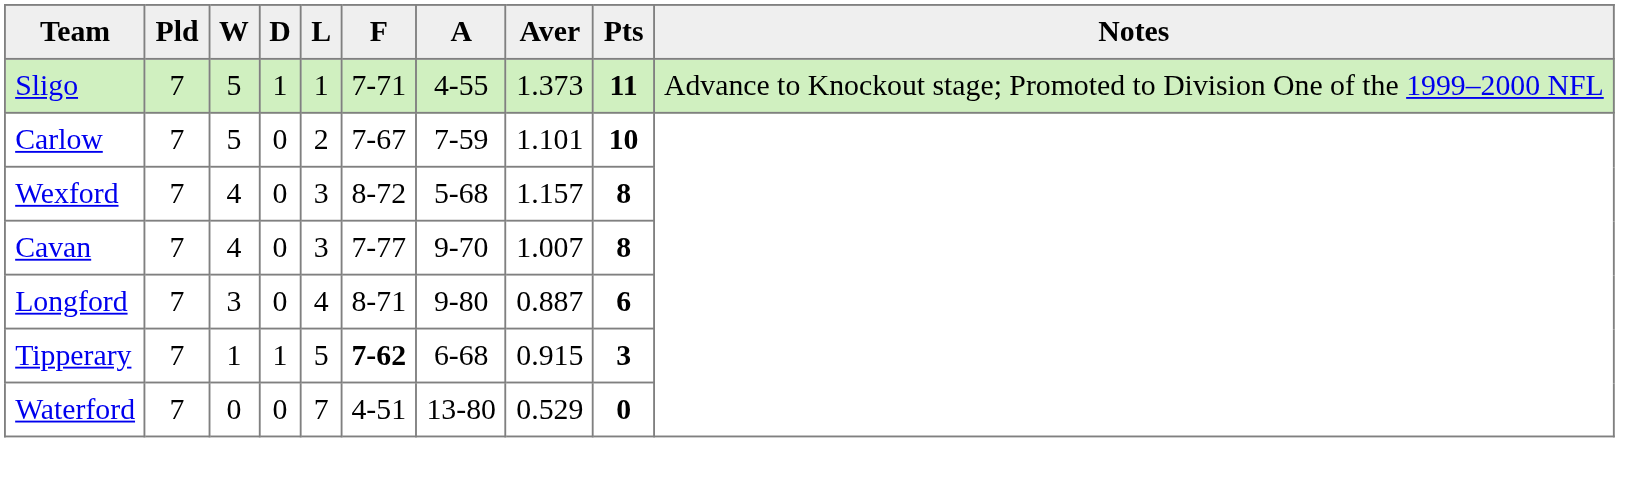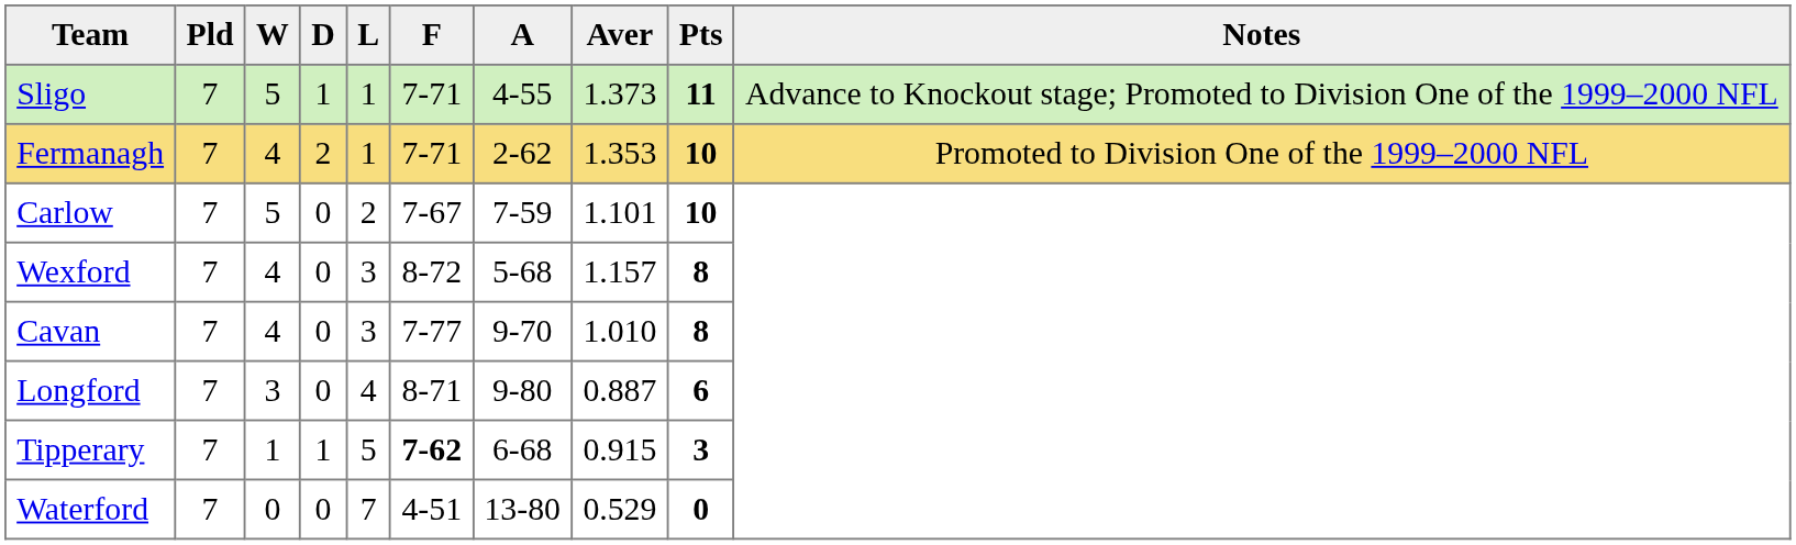 <table style=border-collapse:collapse border=1 cellspacing=0 cellpadding=5>
 <tr align=center bgcolor=#efefef>
 <th>Team</th>
 <th>Pld</th>
 <th>W</th>
 <th>D</th>
 <th>L</th>
 <th>F</th>
 <th>A</th>
 <th>Aver</th>
 <th>Pts</th>
 <th>Notes</th>
 </tr>
 <tr align=center style="background:#D0F0C0;">
 <td style="text-align:left;"><a href='#'>Sligo</a></td>
 <td>7</td>
 <td>5</td>
 <td>1</td>
 <td>1</td>
 <td>7-71</td>
 <td>4-55</td>
 <td>1.373</td>
 <td><strong>11</strong></td>
 <td rowspan=1>Advance to Knockout stage; Promoted to Division One of the <a href='#'>1999–2000 NFL</a></td>
+</tr>
+<tr align=center style="background:#F8DE7E;">
+<td style="text-align:left;"><a href='#'>Fermanagh</a></td>
+<td>7</td>
+<td>4</td>
+<td>2</td>
+<td>1</td>
+<td>7-71</td>
+<td>2-62</td>
+<td>1.353</td>
+<td><strong>10</strong></td>
+<td rowspan=1>Promoted to Division One of the <a href='#'>1999–2000 NFL</a></td>
 </tr>
 <tr align=center style="background:#FFFFFF;">
 <td style="text-align:left;"><a href='#'>Carlow</a></td>
 <td>7</td>
 <td>5</td>
 <td>0</td>
 <td>2</td>
 <td>7-67</td>
 <td>7-59</td>
 <td>1.101</td>
 <td><strong>10</strong></td>
 <td rowspan=6></td>
 </tr>
 <tr align=center style="background:#FFFFFF;">
 <td style="text-align:left;"><a href='#'>Wexford</a></td>
 <td>7</td>
 <td>4</td>
 <td>0</td>
 <td>3</td>
 <td>8-72</td>
 <td>5-68</td>
 <td>1.157</td>
 <td><strong>8</strong></td>
 </tr>
 <tr align=center style="background:#FFFFFF;">
 <td style="text-align:left;"><a href='#'>Cavan</a></td>
 <td>7</td>
 <td>4</td>
 <td>0</td>
 <td>3</td>
 <td>7-77</td>
 <td>9-70</td>
-<td>1.007</td>
+<td>1.010</td>
 <td><strong>8</strong></td>
 </tr>
 <tr align=center style="background:#FFFFFF;">
 <td style="text-align:left;"><a href='#'>Longford</a></td>
 <td>7</td>
 <td>3</td>
 <td>0</td>
 <td>4</td>
 <td>8-71</td>
 <td>9-80</td>
 <td>0.887</td>
 <td><strong>6</strong></td>
 </tr>
 <tr align=center style="background:#FFFFFF;">
 <td style="text-align:left;"><a href='#'>Tipperary</a></td>
 <td>7</td>
 <td>1</td>
 <td>1</td>
 <td>5</td>
 <td><strong>7-62</strong></td>
 <td>6-68</td>
 <td>0.915</td>
 <td><strong>3</strong></td>
 </tr>
 <tr align=center style="background:#FFFFFF;">
 <td style="text-align:left;"><a href='#'>Waterford</a></td>
 <td>7</td>
 <td>0</td>
 <td>0</td>
 <td>7</td>
 <td>4-51</td>
 <td>13-80</td>
 <td>0.529</td>
 <td><strong>0</strong></td>
 </tr>
 </table>
